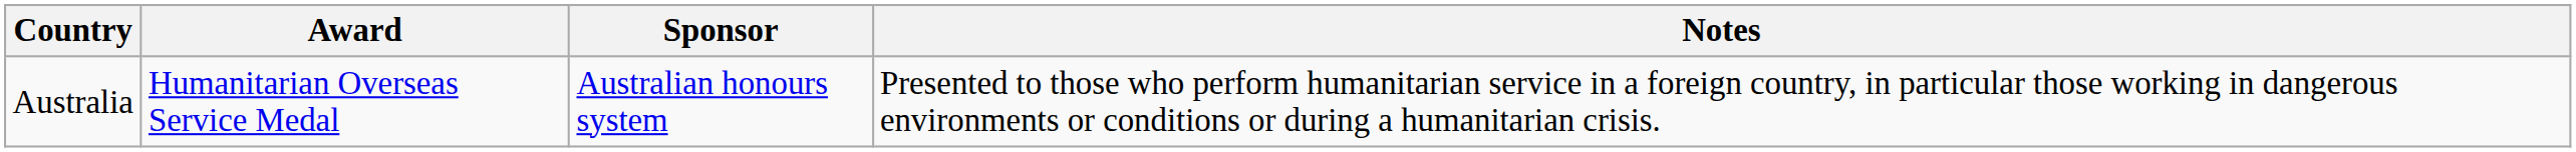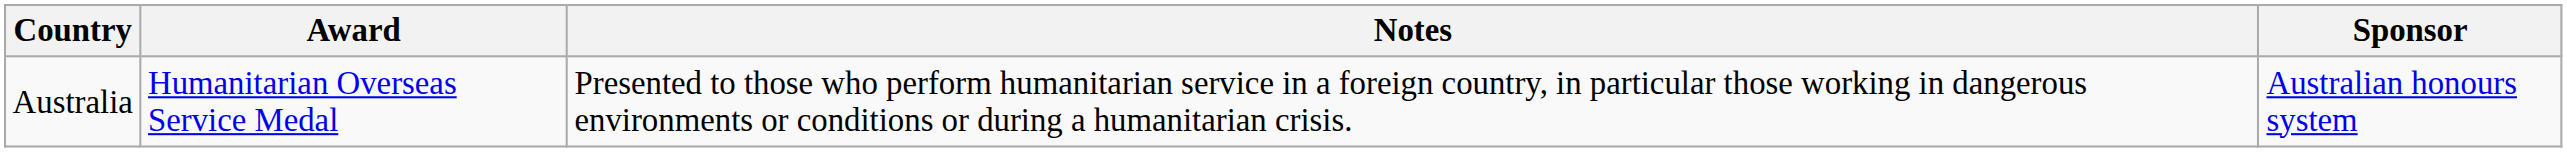 <table class="wikitable sortable">
 <tr>
 <th>Country</th>
 <th>Award</th>
+<th>Notes</th>
 <th>Sponsor</th>
-<th>Notes</th>
 </tr>
 <tr>
 <td>Australia</td>
 <td><a href='#'>Humanitarian Overseas Service Medal</a></td>
+<td>Presented to those who perform humanitarian service in a foreign country, in particular those working in dangerous environments or conditions or during a humanitarian crisis.</td>
 <td><a href='#'>Australian honours system</a></td>
-<td>Presented to those who perform humanitarian service in a foreign country, in particular those working in dangerous environments or conditions or during a humanitarian crisis.</td>
 </tr>
 </table>
